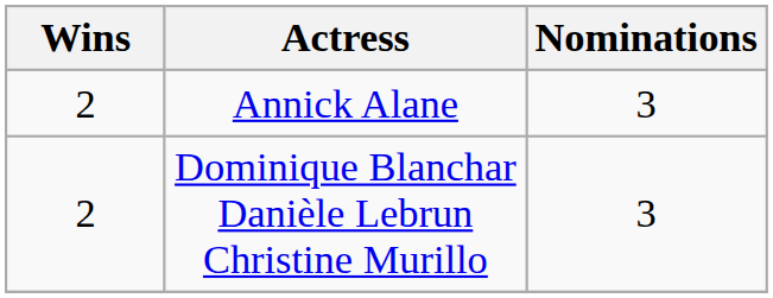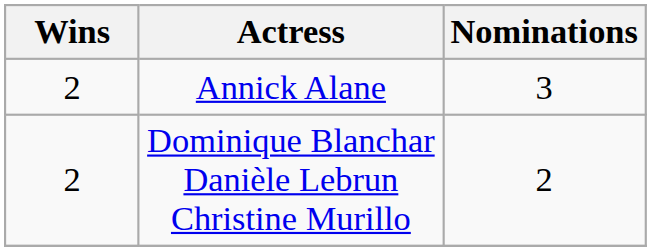 <table class="wikitable" style="text-align:center;">
 <tr>
 <th scope="col" width="55">Wins</th>
 <th scope="col">Actress</th>
 <th scope="col" width="55">Nominations</th>
 </tr>
 <tr>
 <td style="text-align:center">2</td>
 <td><a href='#'>Annick Alane</a></td>
 <td>3</td>
 </tr>
 <tr>
 <td style="text-align:center">2</td>
 <td><a href='#'>Dominique Blanchar</a><br><a href='#'>Danièle Lebrun</a><br><a href='#'>Christine Murillo</a></td>
-<td>3</td>
+<td>2</td>
 </tr>
 <tr>
 </tr>
 </table>
